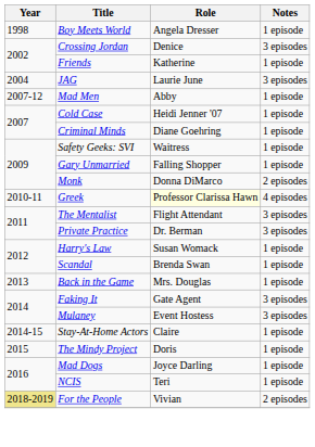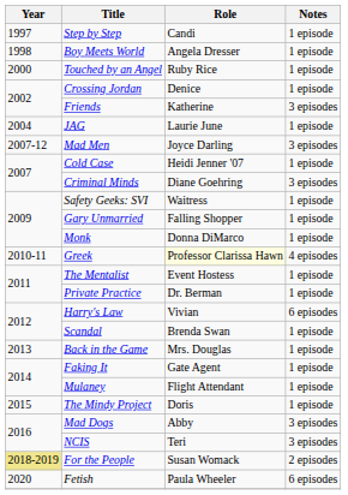 <table class="wikitable sortable">
 <tr>
 <th>Year</th>
 <th>Title</th>
 <th>Role</th>
 <th class="wikitable sortable">Notes</th>
 </tr>
 <tr>
+<td>1997</td>
+<td><em><a href='#'>Step by Step</a></em></td>
+<td>Candi</td>
+<td>1 episode</td>
+</tr>
+<tr>
 <td>1998</td>
 <td><em><a href='#'>Boy Meets World</a></em></td>
 <td>Angela Dresser</td>
 <td>1 episode</td>
 </tr>
 <tr>
+<td>2000</td>
+<td><em><a href='#'>Touched by an Angel</a></em></td>
+<td>Ruby Rice</td>
+<td>1 episode</td>
+</tr>
+<tr>
 <td rowspan=2>2002</td>
 <td><em><a href='#'>Crossing Jordan</a></em></td>
 <td>Denice</td>
-<td>3 episodes</td>
+<td>1 episode</td>
 </tr>
 <tr>
 <td><em><a href='#'>Friends</a></em></td>
 <td>Katherine</td>
-<td>1 episode</td>
+<td>3 episodes</td>
 </tr>
 <tr>
 <td>2004</td>
 <td><em><a href='#'>JAG</a></em></td>
 <td>Laurie June</td>
-<td>3 episodes</td>
+<td>1 episode</td>
 </tr>
 <tr>
 <td>2007-12</td>
 <td><em><a href='#'>Mad Men</a></em></td>
-<td>Abby</td>
-<td>1 episode</td>
+<td>Joyce Darling</td>
+<td>3 episodes</td>
 </tr>
 <tr>
 <td rowspan=2>2007</td>
 <td><em><a href='#'>Cold Case</a></em></td>
 <td>Heidi Jenner '07</td>
 <td>1 episode</td>
 </tr>
 <tr>
 <td><em><a href='#'>Criminal Minds</a></em></td>
 <td>Diane Goehring</td>
-<td>1 episode</td>
+<td>3 episodes</td>
 </tr>
 <tr>
 <td rowspan=3>2009</td>
 <td><em>Safety Geeks: SVI</em></td>
 <td>Waitress</td>
 <td>1 episode</td>
 </tr>
 <tr>
 <td><em><a href='#'>Gary Unmarried</a></em></td>
 <td>Falling Shopper</td>
 <td>1 episode</td>
 </tr>
 <tr>
 <td><em><a href='#'>Monk</a></em></td>
 <td>Donna DiMarco</td>
-<td>2 episodes</td>
+<td>1 episode</td>
 </tr>
 <tr>
 <td>2010-11</td>
 <td><em><a href='#'>Greek</a></em></td>
 <td style="background: lightyellow;">Professor Clarissa Hawn</td>
 <td>4 episodes</td>
 </tr>
 <tr>
 <td rowspan=2>2011</td>
 <td><em><a href='#'>The Mentalist</a></em></td>
-<td>Flight Attendant</td>
-<td>3 episodes</td>
+<td>Event Hostess</td>
+<td>1 episode</td>
 </tr>
 <tr>
 <td><em><a href='#'>Private Practice</a></em></td>
 <td>Dr. Berman</td>
-<td>3 episodes</td>
+<td>1 episode</td>
 </tr>
 <tr>
 <td rowspan=2>2012</td>
 <td><em><a href='#'>Harry's Law</a></em></td>
-<td>Susan Womack</td>
-<td>1 episode</td>
+<td>Vivian</td>
+<td>6 episodes</td>
 </tr>
 <tr>
 <td><em><a href='#'>Scandal</a></em></td>
 <td>Brenda Swan</td>
 <td>1 episode</td>
 </tr>
 <tr>
 <td>2013</td>
 <td><em><a href='#'>Back in the Game</a></em></td>
 <td>Mrs. Douglas</td>
 <td>1 episode</td>
 </tr>
 <tr>
 <td rowspan=2>2014</td>
 <td><em><a href='#'>Faking It</a></em></td>
 <td>Gate Agent</td>
-<td>3 episodes</td>
+<td>1 episode</td>
 </tr>
 <tr>
 <td><em><a href='#'>Mulaney</a></em></td>
-<td>Event Hostess</td>
-<td>3 episodes</td>
-</tr>
-<tr>
-<td>2014-15</td>
-<td><em>Stay-At-Home Actors</em></td>
-<td>Claire</td>
+<td>Flight Attendant</td>
 <td>1 episode</td>
 </tr>
 <tr>
 <td>2015</td>
 <td><em><a href='#'>The Mindy Project</a></em></td>
 <td>Doris</td>
 <td>1 episode</td>
 </tr>
 <tr>
 <td rowspan=2>2016</td>
 <td><em><a href='#'>Mad Dogs</a></em></td>
-<td>Joyce Darling</td>
-<td>1 episode</td>
+<td>Abby</td>
+<td>3 episodes</td>
 </tr>
 <tr>
 <td><em><a href='#'>NCIS</a></em></td>
 <td>Teri</td>
-<td>1 episode</td>
+<td>3 episodes</td>
 </tr>
 <tr>
 <td style="background: khaki;">2018-2019</td>
 <td><em><a href='#'>For the People</a></em></td>
-<td>Vivian</td>
+<td>Susan Womack</td>
 <td>2 episodes</td>
+</tr>
+<tr>
+<td>2020</td>
+<td><em>Fetish</em></td>
+<td>Paula Wheeler</td>
+<td>6 episodes</td>
 </tr>
 <tr>
 </tr>
 </table>
